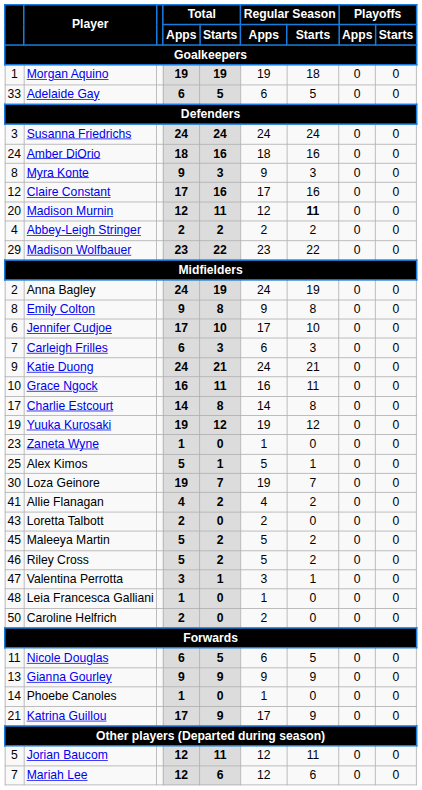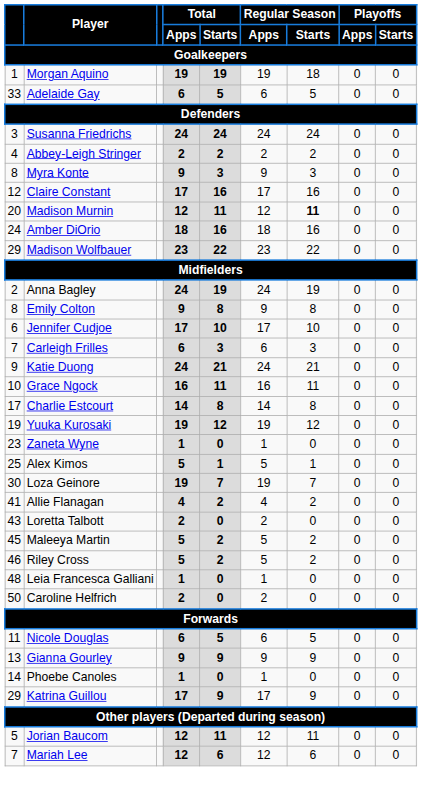 <table class="wikitable sortable" style="text-align:center">
 <tr>
 <th style="background:#000000; color:#FFFFFF; border:2px solid #187cdc;" rowspan="2"></th>
 <th style="background:#000000; color:#FFFFFF; border:2px solid #187cdc;" rowspan="2">Player</th>
 <th style="background:#000000; color:#FFFFFF; border:2px solid #187cdc;" rowspan="2"></th>
 <th style="background:#000000; color:#FFFFFF; border:2px solid #187cdc;" colspan="2">Total</th>
 <th style="background:#000000; color:#FFFFFF; border:2px solid #187cdc;" colspan="2">Regular Season</th>
 <th style="background:#000000; color:#FFFFFF; border:2px solid #187cdc;" colspan="2">Playoffs</th>
 </tr>
 <tr>
 <th style="background:#000000; color:#FFFFFF; border:2px solid #187cdc;">Apps</th>
 <th style="background:#000000; color:#FFFFFF; border:2px solid #187cdc;">Starts</th>
 <th style="background:#000000; color:#FFFFFF; border:2px solid #187cdc;">Apps</th>
 <th style="background:#000000; color:#FFFFFF; border:2px solid #187cdc;">Starts</th>
 <th style="background:#000000; color:#FFFFFF; border:2px solid #187cdc;">Apps</th>
 <th style="background:#000000; color:#FFFFFF; border:2px solid #187cdc;">Starts</th>
 </tr>
 <tr>
 <th colspan="9" style="background:#000000; color:#FFFFFF; border:2px solid #187cdc; color:#FFFFFF; text-align:center;">Goalkeepers</th>
 </tr>
 <tr>
 <td>1</td>
 <td align="left"><a href='#'>Morgan Aquino</a></td>
 <td></td>
 <th style="background:#DCDCDC">19</th>
 <th style="background:#DCDCDC">19</th>
 <td>19</td>
 <td>18</td>
 <td>0</td>
 <td>0</td>
 </tr>
 <tr>
 <td>33</td>
 <td align="left"><a href='#'>Adelaide Gay</a></td>
 <td></td>
 <th style="background:#DCDCDC">6</th>
 <th style="background:#DCDCDC">5</th>
 <td>6</td>
 <td>5</td>
 <td>0</td>
 <td>0</td>
 </tr>
 <tr>
 <th colspan="9" style="background:#000000; color:#FFFFFF; border:2px solid #187cdc; color:#FFFFFF; text-align:center;">Defenders</th>
 </tr>
 <tr>
 <td>3</td>
 <td align="left"><a href='#'>Susanna Friedrichs</a></td>
 <td></td>
 <th style="background:#DCDCDC">24</th>
 <th style="background:#DCDCDC">24</th>
 <td>24</td>
 <td>24</td>
 <td>0</td>
 <td>0</td>
 </tr>
 <tr>
-<td>24</td>
-<td align="left"><a href='#'>Amber DiOrio</a></td>
+<td>4</td>
+<td align="left"><a href='#'>Abbey-Leigh Stringer</a></td>
 <td></td>
-<th style="background:#DCDCDC">18</th>
-<th style="background:#DCDCDC">16</th>
-<td>18</td>
-<td>16</td>
+<th style="background:#DCDCDC">2</th>
+<th style="background:#DCDCDC">2</th>
+<td>2</td>
+<td>2</td>
 <td>0</td>
 <td>0</td>
 </tr>
 <tr>
 <td>8</td>
 <td align="left"><a href='#'>Myra Konte</a></td>
 <td></td>
 <th style="background:#DCDCDC">9</th>
 <th style="background:#DCDCDC">3</th>
 <td>9</td>
 <td>3</td>
 <td>0</td>
 <td>0</td>
 </tr>
 <tr>
 <td>12</td>
 <td align="left"><a href='#'>Claire Constant</a></td>
 <td></td>
 <th style="background:#DCDCDC">17</th>
 <th style="background:#DCDCDC">16</th>
 <td>17</td>
 <td>16</td>
 <td>0</td>
 <td>0</td>
 </tr>
 <tr>
 <td>20</td>
 <td align="left"><a href='#'>Madison Murnin</a></td>
 <td></td>
 <th style="background:#DCDCDC">12</th>
 <th style="background:#DCDCDC">11</th>
 <td>12</td>
 <td><strong>11</strong></td>
 <td>0</td>
 <td>0</td>
 </tr>
 <tr>
-<td>4</td>
-<td align="left"><a href='#'>Abbey-Leigh Stringer</a></td>
+<td>24</td>
+<td align="left"><a href='#'>Amber DiOrio</a></td>
 <td></td>
-<th style="background:#DCDCDC">2</th>
-<th style="background:#DCDCDC">2</th>
-<td>2</td>
-<td>2</td>
+<th style="background:#DCDCDC">18</th>
+<th style="background:#DCDCDC">16</th>
+<td>18</td>
+<td>16</td>
 <td>0</td>
 <td>0</td>
 </tr>
 <tr>
 <td>29</td>
 <td align="left"><a href='#'>Madison Wolfbauer</a></td>
 <td></td>
 <th style="background:#DCDCDC">23</th>
 <th style="background:#DCDCDC">22</th>
 <td>23</td>
 <td>22</td>
 <td>0</td>
 <td>0</td>
 </tr>
 <tr>
 <th colspan="9" style="background:#000000; color:#FFFFFF; border:2px solid #187cdc; color:#FFFFFF; text-align:center;">Midfielders</th>
 </tr>
 <tr>
 <td>2</td>
 <td align="left">Anna Bagley</td>
 <td></td>
 <th style="background:#DCDCDC">24</th>
 <th style="background:#DCDCDC">19</th>
 <td>24</td>
 <td>19</td>
 <td>0</td>
 <td>0</td>
 </tr>
 <tr>
 <td>8</td>
 <td align="left"><a href='#'>Emily Colton</a></td>
 <td></td>
 <th style="background:#DCDCDC">9</th>
 <th style="background:#DCDCDC">8</th>
 <td>9</td>
 <td>8</td>
 <td>0</td>
 <td>0</td>
 </tr>
 <tr>
 <td>6</td>
 <td align="left"><a href='#'>Jennifer Cudjoe</a></td>
 <td></td>
 <th style="background:#DCDCDC">17</th>
 <th style="background:#DCDCDC">10</th>
 <td>17</td>
 <td>10</td>
 <td>0</td>
 <td>0</td>
 </tr>
 <tr>
 <td>7</td>
 <td align="left"><a href='#'>Carleigh Frilles</a></td>
 <td></td>
 <th style="background:#DCDCDC">6</th>
 <th style="background:#DCDCDC">3</th>
 <td>6</td>
 <td>3</td>
 <td>0</td>
 <td>0</td>
 </tr>
 <tr>
 <td>9</td>
 <td align="left"><a href='#'>Katie Duong</a></td>
 <td></td>
 <th style="background:#DCDCDC">24</th>
 <th style="background:#DCDCDC">21</th>
 <td>24</td>
 <td>21</td>
 <td>0</td>
 <td>0</td>
 </tr>
 <tr>
 <td>10</td>
 <td align="left"><a href='#'>Grace Ngock</a></td>
 <td></td>
 <th style="background:#DCDCDC">16</th>
 <th style="background:#DCDCDC">11</th>
 <td>16</td>
 <td>11</td>
 <td>0</td>
 <td>0</td>
 </tr>
 <tr>
 <td>17</td>
 <td align="left"><a href='#'>Charlie Estcourt</a></td>
 <td></td>
 <th style="background:#DCDCDC">14</th>
 <th style="background:#DCDCDC">8</th>
 <td>14</td>
 <td>8</td>
 <td>0</td>
 <td>0</td>
 </tr>
 <tr>
 <td>19</td>
 <td align="left"><a href='#'>Yuuka Kurosaki</a></td>
 <td></td>
 <th style="background:#DCDCDC">19</th>
 <th style="background:#DCDCDC">12</th>
 <td>19</td>
 <td>12</td>
 <td>0</td>
 <td>0</td>
 </tr>
 <tr>
 <td>23</td>
 <td align="left"><a href='#'>Zaneta Wyne</a></td>
 <td></td>
 <th style="background:#DCDCDC">1</th>
 <th style="background:#DCDCDC">0</th>
 <td>1</td>
 <td>0</td>
 <td>0</td>
 <td>0</td>
 </tr>
 <tr>
 <td>25</td>
 <td align="left">Alex Kimos</td>
 <td></td>
 <th style="background:#DCDCDC">5</th>
 <th style="background:#DCDCDC">1</th>
 <td>5</td>
 <td>1</td>
 <td>0</td>
 <td>0</td>
 </tr>
 <tr>
 <td>30</td>
 <td align="left">Loza Geinore</td>
 <td></td>
 <th style="background:#DCDCDC">19</th>
 <th style="background:#DCDCDC">7</th>
 <td>19</td>
 <td>7</td>
 <td>0</td>
 <td>0</td>
 </tr>
 <tr>
 <td>41</td>
 <td align="left">Allie Flanagan</td>
 <td></td>
 <th style="background:#DCDCDC">4</th>
 <th style="background:#DCDCDC">2</th>
 <td>4</td>
 <td>2</td>
 <td>0</td>
 <td>0</td>
 </tr>
 <tr>
 <td>43</td>
 <td align="left">Loretta Talbott</td>
 <td></td>
 <th style="background:#DCDCDC">2</th>
 <th style="background:#DCDCDC">0</th>
 <td>2</td>
 <td>0</td>
 <td>0</td>
 <td>0</td>
 </tr>
 <tr>
 <td>45</td>
 <td align="left">Maleeya Martin</td>
 <td></td>
 <th style="background:#DCDCDC">5</th>
 <th style="background:#DCDCDC">2</th>
 <td>5</td>
 <td>2</td>
 <td>0</td>
 <td>0</td>
 </tr>
 <tr>
 <td>46</td>
 <td align="left">Riley Cross</td>
 <td></td>
 <th style="background:#DCDCDC">5</th>
 <th style="background:#DCDCDC">2</th>
 <td>5</td>
 <td>2</td>
 <td>0</td>
 <td>0</td>
 </tr>
 <tr>
-<td>47</td>
-<td align="left">Valentina Perrotta</td>
-<td></td>
-<th style="background:#DCDCDC">3</th>
-<th style="background:#DCDCDC">1</th>
-<td>3</td>
-<td>1</td>
-<td>0</td>
-<td>0</td>
-</tr>
-<tr>
 <td>48</td>
 <td align="left">Leia Francesca Galliani</td>
 <td></td>
 <th style="background:#DCDCDC">1</th>
 <th style="background:#DCDCDC">0</th>
 <td>1</td>
 <td>0</td>
 <td>0</td>
 <td>0</td>
 </tr>
 <tr>
 <td>50</td>
 <td align="left">Caroline Helfrich</td>
 <td></td>
 <th style="background:#DCDCDC">2</th>
 <th style="background:#DCDCDC">0</th>
 <td>2</td>
 <td>0</td>
 <td>0</td>
 <td>0</td>
 </tr>
 <tr>
 <th colspan="9" style="background:#000000; color:#FFFFFF; border:2px solid #187cdc; color:#FFFFFF; text-align:center;">Forwards</th>
 </tr>
 <tr>
 <td>11</td>
 <td align="left"><a href='#'>Nicole Douglas</a></td>
 <td></td>
 <th style="background:#DCDCDC">6</th>
 <th style="background:#DCDCDC">5</th>
 <td>6</td>
 <td>5</td>
 <td>0</td>
 <td>0</td>
 </tr>
 <tr>
 <td>13</td>
 <td align="left"><a href='#'>Gianna Gourley</a></td>
 <td></td>
 <th style="background:#DCDCDC">9</th>
 <th style="background:#DCDCDC">9</th>
 <td>9</td>
 <td>9</td>
 <td>0</td>
 <td>0</td>
 </tr>
 <tr>
 <td>14</td>
 <td align="left">Phoebe Canoles</td>
 <td></td>
 <th style="background:#DCDCDC">1</th>
 <th style="background:#DCDCDC">0</th>
 <td>1</td>
 <td>0</td>
 <td>0</td>
 <td>0</td>
 </tr>
 <tr>
-<td>21</td>
+<td>29</td>
 <td align="left"><a href='#'>Katrina Guillou</a></td>
 <td></td>
 <th style="background:#DCDCDC">17</th>
 <th style="background:#DCDCDC">9</th>
 <td>17</td>
 <td>9</td>
 <td>0</td>
 <td>0</td>
 </tr>
 <tr>
 <th colspan="9" style="background:#000000; color:#FFFFFF; border:2px solid #187cdc; color:#FFFFFF; text-align:center;">Other players (Departed during season)</th>
 </tr>
 <tr>
 <td>5</td>
 <td align="left"><a href='#'>Jorian Baucom</a></td>
 <td></td>
 <th style="background:#DCDCDC">12</th>
 <th style="background:#DCDCDC">11</th>
 <td>12</td>
 <td>11</td>
 <td>0</td>
 <td>0</td>
 </tr>
 <tr>
 <td>7</td>
 <td align="left"><a href='#'>Mariah Lee</a></td>
 <td></td>
 <th style="background:#DCDCDC">12</th>
 <th style="background:#DCDCDC">6</th>
 <td>12</td>
 <td>6</td>
 <td>0</td>
 <td>0</td>
 </tr>
 </table>
